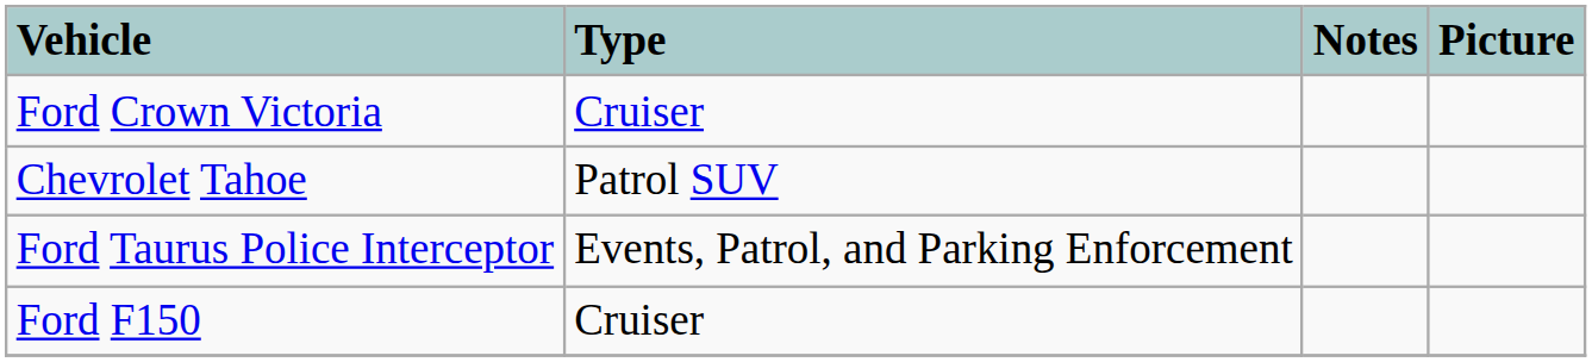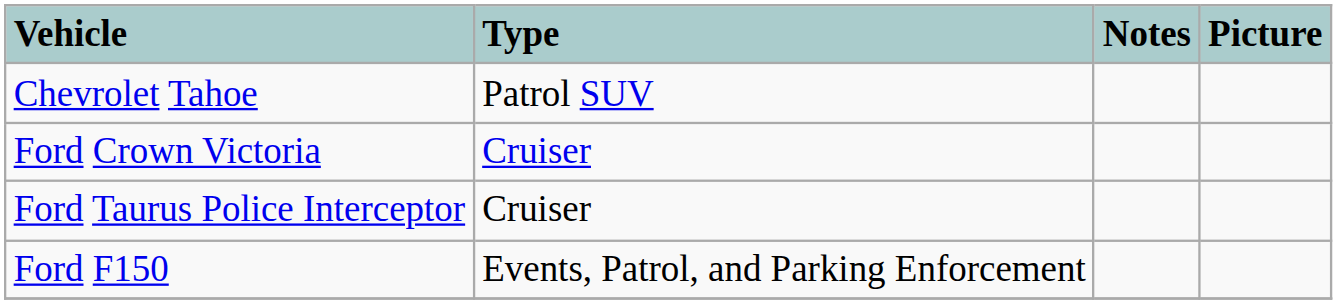 <table class="wikitable" style="font-size:100%">
 <tr>
 <th style="text-align:left; background:#acc;">Vehicle</th>
 <th style="text-align:left; background:#acc;">Type</th>
 <th style="text-align:left; background:#acc;">Notes</th>
 <th style="text-align:left; background:#acc;">Picture</th>
 </tr>
 <tr>
+<td><a href='#'>Chevrolet</a> <a href='#'>Tahoe</a></td>
+<td>Patrol <a href='#'>SUV</a></td>
+<td></td>
+<td></td>
+</tr>
+<tr>
 <td><a href='#'>Ford</a> <a href='#'>Crown Victoria</a></td>
 <td><a href='#'>Cruiser</a></td>
 <td></td>
 <td></td>
 </tr>
 <tr>
-<td><a href='#'>Chevrolet</a> <a href='#'>Tahoe</a></td>
-<td>Patrol <a href='#'>SUV</a></td>
-<td></td>
-<td></td>
-</tr>
-<tr>
 <td><a href='#'>Ford</a> <a href='#'>Taurus Police Interceptor</a></td>
-<td>Events, Patrol, and Parking Enforcement</td>
+<td>Cruiser</td>
 <td></td>
 <td></td>
 </tr>
 <tr>
 <td><a href='#'>Ford</a> <a href='#'>F150</a></td>
-<td>Cruiser</td>
+<td>Events, Patrol, and Parking Enforcement</td>
 <td></td>
 <td></td>
 </tr>
 <tr>
 </tr>
 </table>
